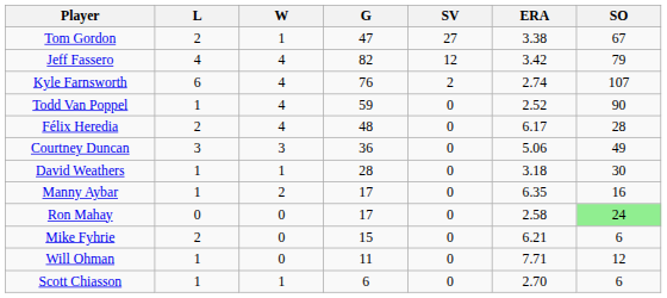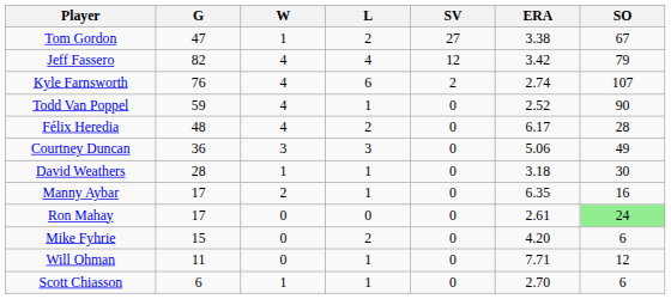 <table class="wikitable sortable">
 <tr>
 <th bgcolor="#DDDDFF" width="16%">Player</th>
+<th bgcolor="#DDDDFF" width="9%">G</th>
+<th bgcolor="#DDDDFF" width="9%">W</th>
 <th bgcolor="#DDDDFF" width="9%">L</th>
-<th bgcolor="#DDDDFF" width="9%">W</th>
-<th bgcolor="#DDDDFF" width="9%">G</th>
 <th bgcolor="#DDDDFF" width="9%">SV</th>
 <th bgcolor="#DDDDFF" width="9%">ERA</th>
 <th bgcolor="#DDDDFF" width="9%">SO</th>
 </tr>
 <tr align="center">
 <td><a href='#'>Tom Gordon</a></td>
+<td>47</td>
+<td>1</td>
 <td>2</td>
-<td>1</td>
-<td>47</td>
 <td>27</td>
 <td>3.38</td>
 <td>67</td>
 </tr>
 <tr align=center>
 <td><a href='#'>Jeff Fassero</a></td>
+<td>82</td>
 <td>4</td>
 <td>4</td>
-<td>82</td>
 <td>12</td>
 <td>3.42</td>
 <td>79</td>
 </tr>
 <tr align=center>
 <td><a href='#'>Kyle Farnsworth</a></td>
+<td>76</td>
+<td>4</td>
 <td>6</td>
-<td>4</td>
-<td>76</td>
 <td>2</td>
 <td>2.74</td>
 <td>107</td>
 </tr>
 <tr align=center>
 <td><a href='#'>Todd Van Poppel</a></td>
+<td>59</td>
+<td>4</td>
 <td>1</td>
-<td>4</td>
-<td>59</td>
 <td>0</td>
 <td>2.52</td>
 <td>90</td>
 </tr>
 <tr align=center>
 <td><a href='#'>Félix Heredia</a></td>
+<td>48</td>
+<td>4</td>
 <td>2</td>
-<td>4</td>
-<td>48</td>
 <td>0</td>
 <td>6.17</td>
 <td>28</td>
 </tr>
 <tr align=center>
 <td><a href='#'>Courtney Duncan</a></td>
+<td>36</td>
 <td>3</td>
 <td>3</td>
-<td>36</td>
 <td>0</td>
 <td>5.06</td>
 <td>49</td>
 </tr>
 <tr align=center>
 <td><a href='#'>David Weathers</a></td>
+<td>28</td>
 <td>1</td>
 <td>1</td>
-<td>28</td>
 <td>0</td>
 <td>3.18</td>
 <td>30</td>
 </tr>
 <tr align=center>
 <td><a href='#'>Manny Aybar</a></td>
+<td>17</td>
+<td>2</td>
 <td>1</td>
-<td>2</td>
-<td>17</td>
 <td>0</td>
 <td>6.35</td>
 <td>16</td>
 </tr>
 <tr align=center>
 <td><a href='#'>Ron Mahay</a></td>
+<td>17</td>
 <td>0</td>
 <td>0</td>
-<td>17</td>
 <td>0</td>
-<td>2.58</td>
+<td>2.61</td>
 <td style="background: lightgreen;">24</td>
 </tr>
 <tr align=center>
 <td><a href='#'>Mike Fyhrie</a></td>
+<td>15</td>
+<td>0</td>
 <td>2</td>
 <td>0</td>
-<td>15</td>
-<td>0</td>
-<td>6.21</td>
+<td>4.20</td>
 <td>6</td>
 </tr>
 <tr align=center>
 <td><a href='#'>Will Ohman</a></td>
+<td>11</td>
+<td>0</td>
 <td>1</td>
-<td>0</td>
-<td>11</td>
 <td>0</td>
 <td>7.71</td>
 <td>12</td>
 </tr>
 <tr align=center>
 <td><a href='#'>Scott Chiasson</a></td>
+<td>6</td>
 <td>1</td>
 <td>1</td>
-<td>6</td>
 <td>0</td>
 <td>2.70</td>
 <td>6</td>
 </tr>
 </table>
